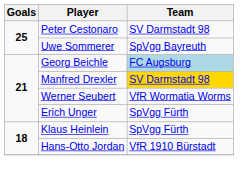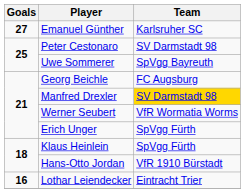 <table class="wikitable">
 <tr>
 <th>Goals</th>
 <th>Player</th>
 <th>Team</th>
+</tr>
+<tr>
+<td rowspan="1" align=center><strong>27</strong></td>
+<td> <a href='#'>Emanuel Günther</a></td>
+<td><a href='#'>Karlsruher SC</a></td>
 </tr>
 <tr>
 <td rowspan="2" align=center><strong>25</strong></td>
 <td> <a href='#'>Peter Cestonaro</a></td>
 <td><a href='#'>SV Darmstadt 98</a></td>
 </tr>
 <tr>
 <td> <a href='#'>Uwe Sommerer</a></td>
 <td><a href='#'>SpVgg Bayreuth</a></td>
 </tr>
 <tr>
 <td rowspan="4" align=center><strong>21</strong></td>
 <td> <a href='#'>Georg Beichle</a></td>
-<td style="background: lightblue;"><a href='#'>FC Augsburg</a></td>
+<td><a href='#'>FC Augsburg</a></td>
 </tr>
 <tr>
 <td> <a href='#'>Manfred Drexler</a></td>
 <td style="background: gold;"><a href='#'>SV Darmstadt 98</a></td>
 </tr>
 <tr>
 <td> <a href='#'>Werner Seubert</a></td>
 <td><a href='#'>VfR Wormatia Worms</a></td>
 </tr>
 <tr>
 <td> <a href='#'>Erich Unger</a></td>
 <td><a href='#'>SpVgg Fürth</a></td>
 </tr>
 <tr>
 <td rowspan="2" align=center><strong>18</strong></td>
 <td> <a href='#'>Klaus Heinlein</a></td>
 <td><a href='#'>SpVgg Fürth</a></td>
 </tr>
 <tr>
 <td> <a href='#'>Hans-Otto Jordan</a></td>
 <td><a href='#'>VfR 1910 Bürstadt</a></td>
 </tr>
 <tr>
+<td rowspan="1" align=center><strong>16</strong></td>
+<td> <a href='#'>Lothar Leiendecker</a></td>
+<td><a href='#'>Eintracht Trier</a></td>
+</tr>
+<tr>
 </tr>
 </table>
